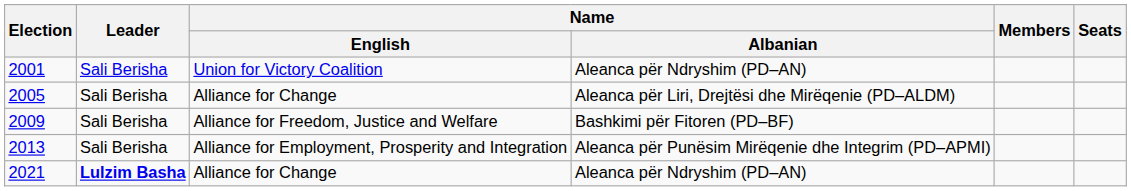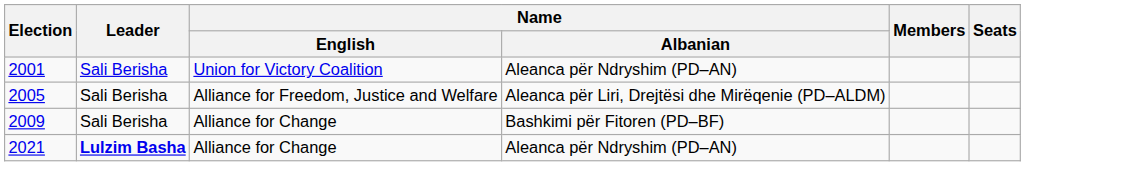 <table class="wikitable" style="font-size:90%">
 <tr>
 <th rowspan="2">Election</th>
 <th rowspan="2">Leader</th>
 <th colspan="2">Name</th>
 <th rowspan="2">Members</th>
 <th rowspan="2">Seats</th>
 </tr>
 <tr>
 <th>English</th>
 <th>Albanian</th>
 </tr>
 <tr>
 <td><a href='#'>2001</a></td>
 <td><a href='#'>Sali Berisha</a></td>
 <td><a href='#'>Union for Victory Coalition</a></td>
 <td>Aleanca për Ndryshim (PD–AN)</td>
 <td></td>
 <td></td>
 </tr>
 <tr>
 <td><a href='#'>2005</a></td>
 <td>Sali Berisha</td>
-<td>Alliance for Change</td>
+<td>Alliance for Freedom, Justice and Welfare</td>
 <td>Aleanca për Liri, Drejtësi dhe Mirëqenie (PD–ALDM)</td>
 <td></td>
 <td></td>
 </tr>
 <tr>
 <td><a href='#'>2009</a></td>
 <td>Sali Berisha</td>
-<td>Alliance for Freedom, Justice and Welfare</td>
+<td>Alliance for Change</td>
 <td>Bashkimi për Fitoren (PD–BF)</td>
-<td></td>
-<td></td>
-</tr>
-<tr>
-<td><a href='#'>2013</a></td>
-<td>Sali Berisha</td>
-<td>Alliance for Employment, Prosperity and Integration</td>
-<td>Aleanca për Punësim Mirëqenie dhe Integrim (PD–APMI)</td>
 <td></td>
 <td></td>
 </tr>
 <tr>
 <td><a href='#'>2021</a></td>
 <td><strong><a href='#'>Lulzim Basha</a></strong></td>
 <td>Alliance for Change</td>
 <td>Aleanca për Ndryshim (PD–AN)</td>
 <td></td>
 <td></td>
 </tr>
 </table>
